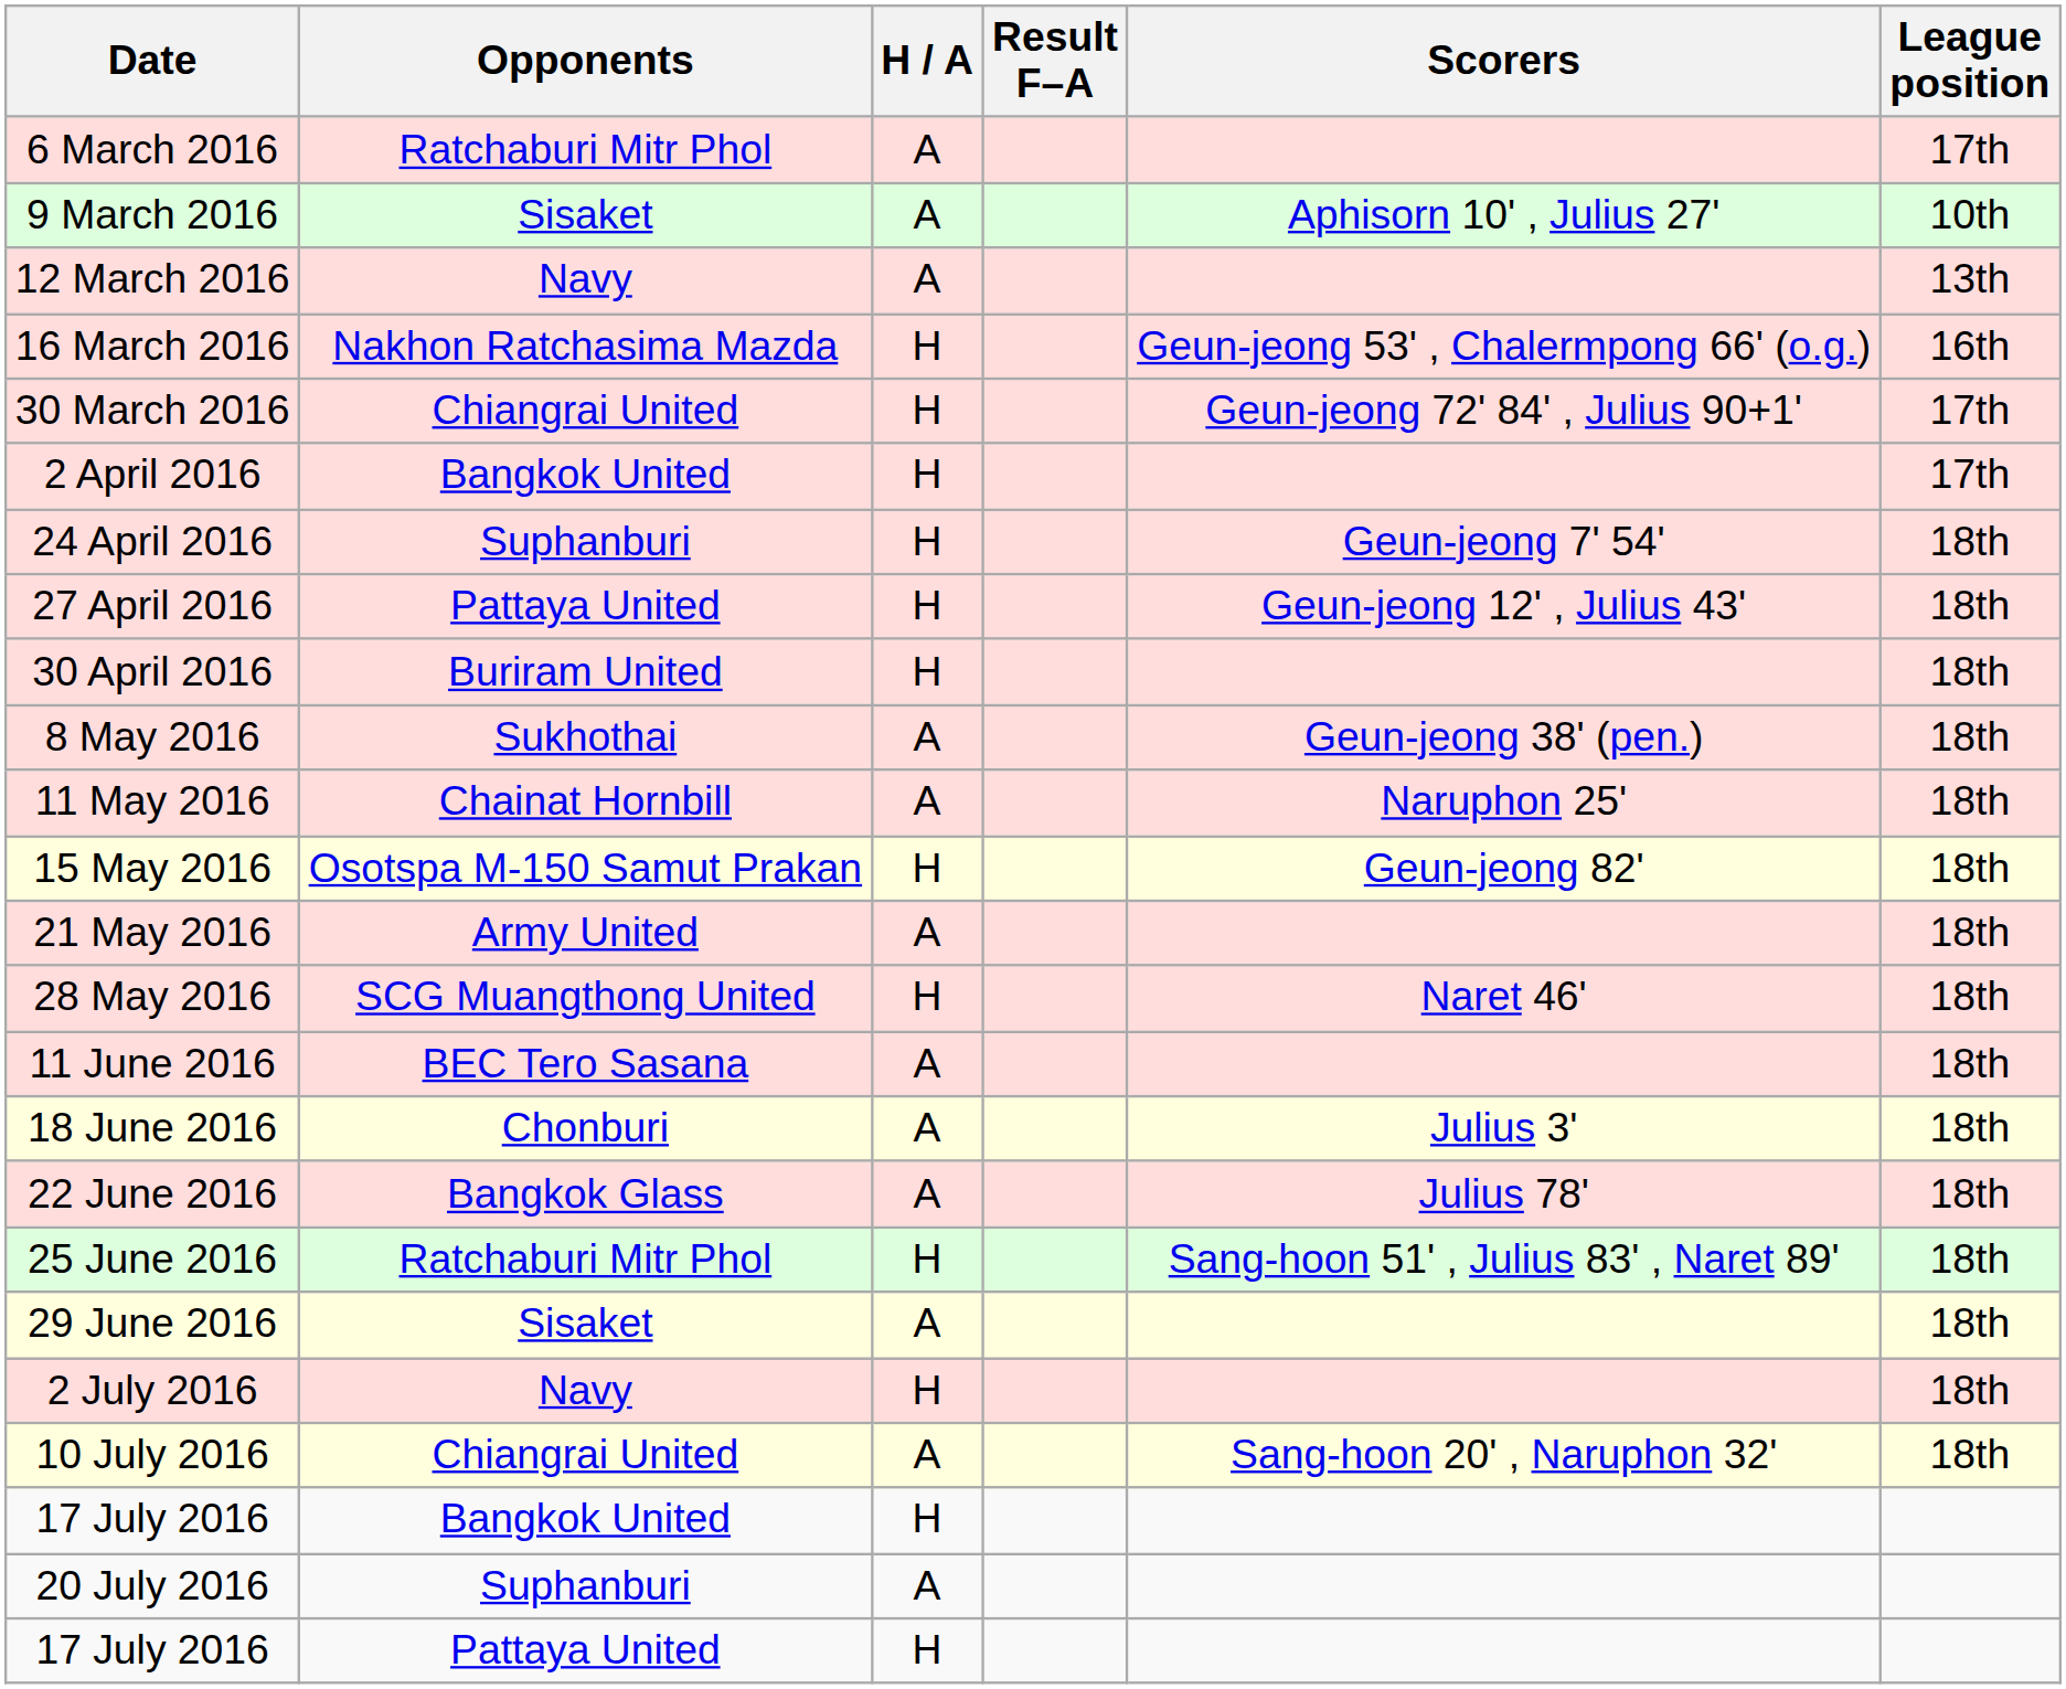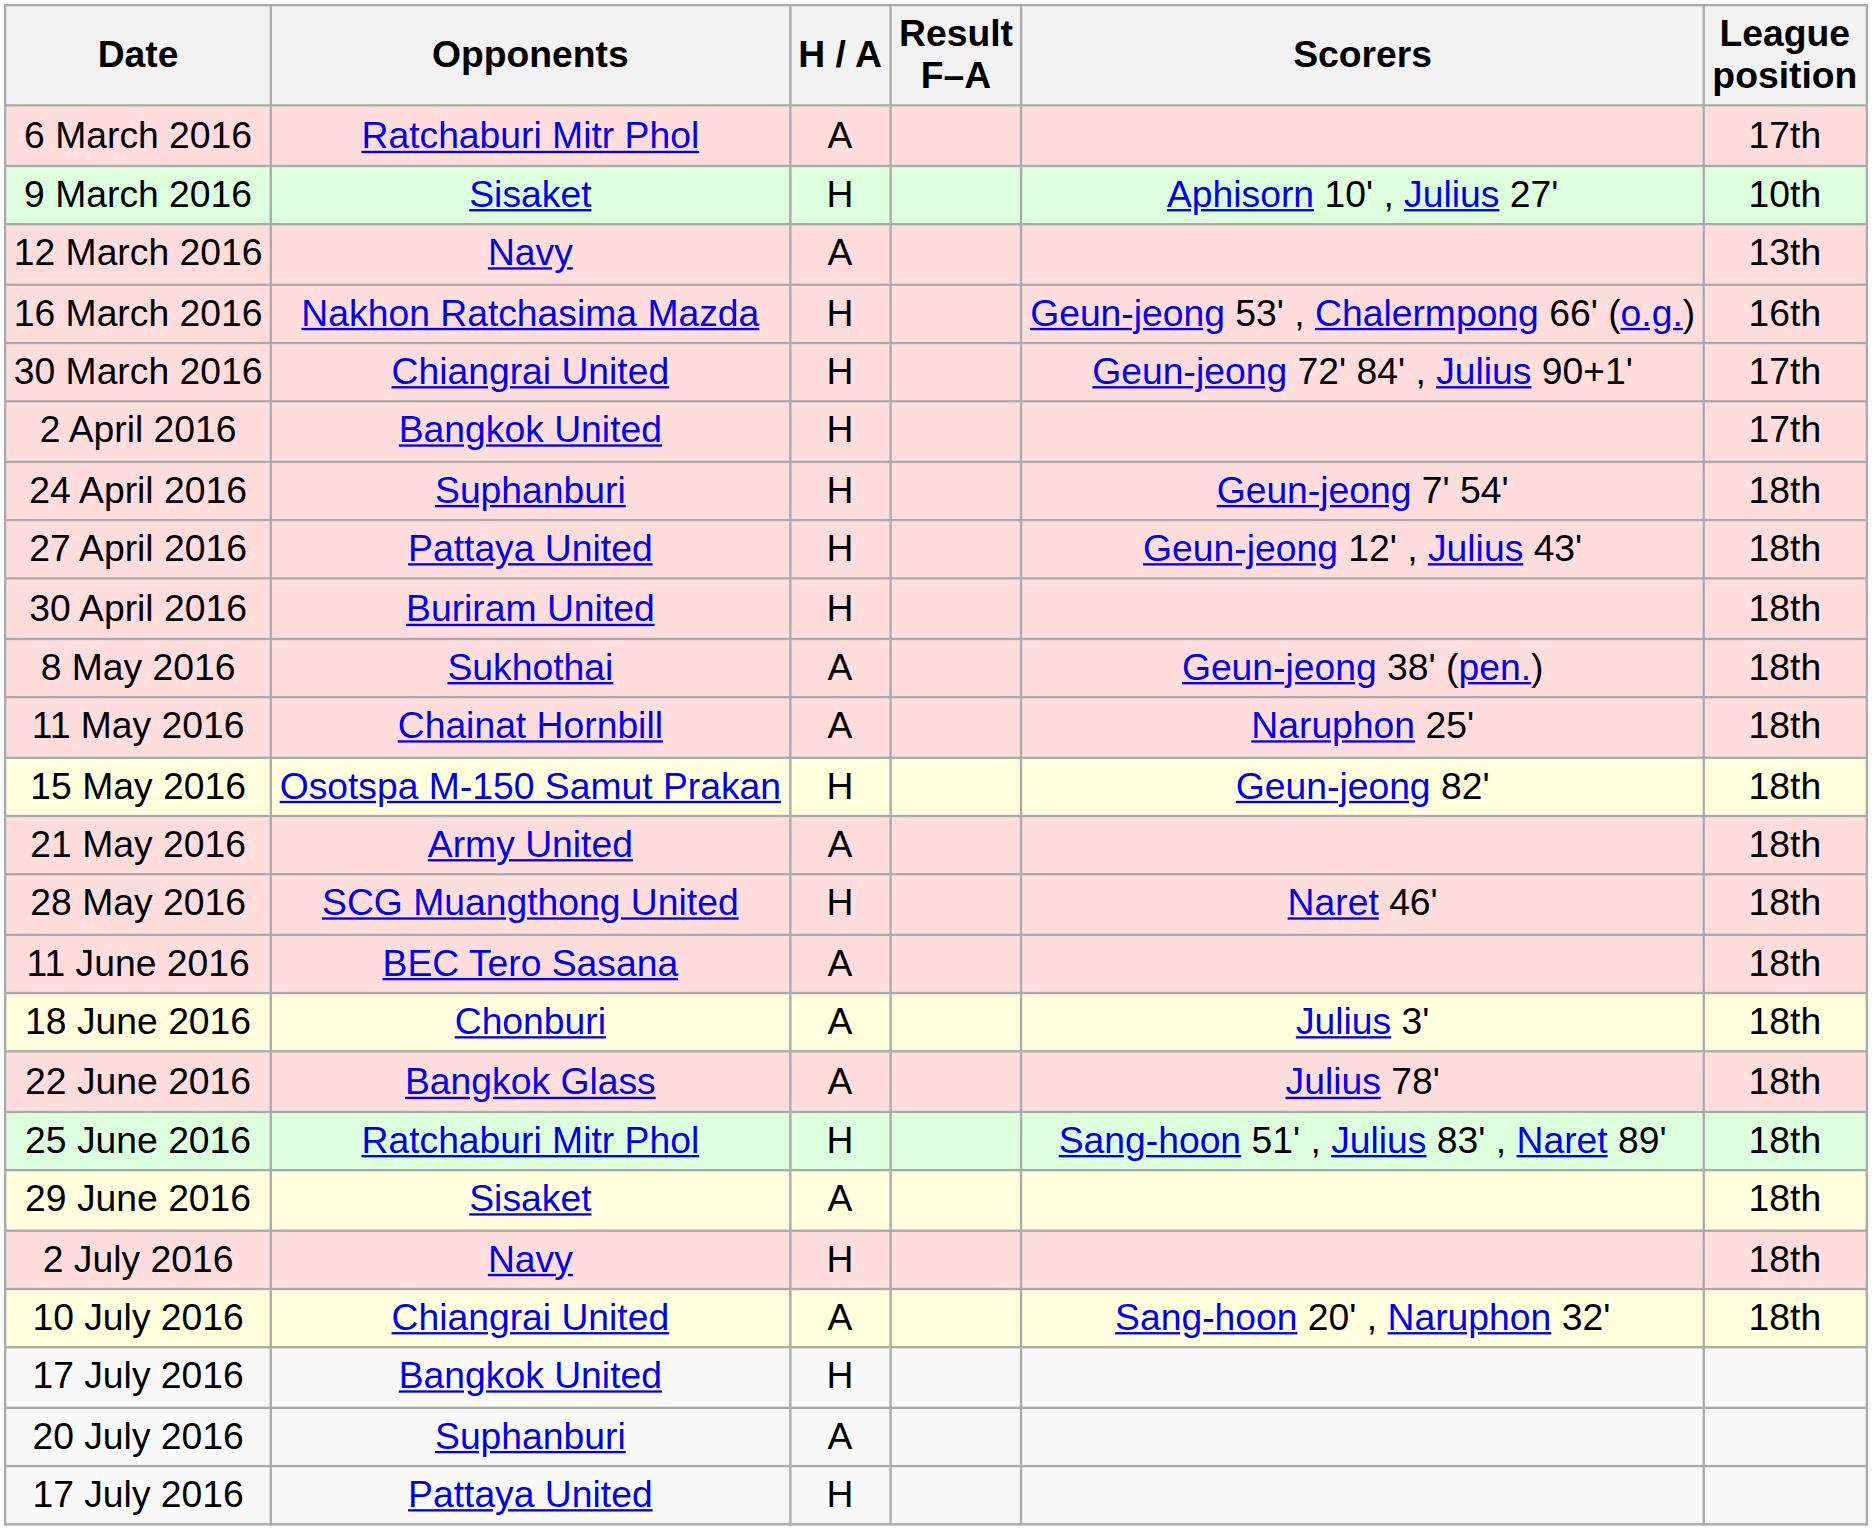 <table class="wikitable" style="text-align:center">
 <tr>
 <th>Date</th>
 <th>Opponents</th>
 <th>H / A</th>
 <th>Result<br>F–A</th>
 <th>Scorers</th>
 <th>League<br>position</th>
 </tr>
 <tr bgcolor="#ffdddd">
 <td>6 March 2016</td>
 <td><a href='#'>Ratchaburi Mitr Phol</a></td>
 <td>A</td>
 <td> </td>
 <td></td>
 <td>17th</td>
 </tr>
 <tr bgcolor="#ddffdd">
 <td>9 March 2016</td>
 <td><a href='#'>Sisaket</a></td>
-<td>A</td>
+<td>H</td>
 <td> </td>
 <td><a href='#'>Aphisorn</a> 10' , <a href='#'>Julius</a> 27'</td>
 <td>10th</td>
 </tr>
 <tr bgcolor="#ffdddd">
 <td>12 March 2016</td>
 <td><a href='#'>Navy</a></td>
 <td>A</td>
 <td> </td>
 <td></td>
 <td>13th</td>
 </tr>
 <tr bgcolor="#ffdddd">
 <td>16 March 2016</td>
 <td><a href='#'>Nakhon Ratchasima Mazda</a></td>
 <td>H</td>
 <td></td>
 <td><a href='#'>Geun-jeong</a> 53' , <a href='#'>Chalermpong</a> 66' (<a href='#'>o.g.</a>)</td>
 <td>16th</td>
 </tr>
 <tr bgcolor="#ffdddd">
 <td>30 March 2016</td>
 <td><a href='#'>Chiangrai United</a></td>
 <td>H</td>
 <td> </td>
 <td><a href='#'>Geun-jeong</a> 72' 84' , <a href='#'>Julius</a> 90+1'</td>
 <td>17th</td>
 </tr>
 <tr bgcolor="#ffdddd">
 <td>2 April 2016</td>
 <td><a href='#'>Bangkok United</a></td>
 <td>H</td>
 <td> </td>
 <td></td>
 <td>17th</td>
 </tr>
 <tr bgcolor="#ffdddd">
 <td>24 April 2016</td>
 <td><a href='#'>Suphanburi</a></td>
 <td>H</td>
 <td> </td>
 <td><a href='#'>Geun-jeong</a> 7' 54'</td>
 <td>18th</td>
 </tr>
 <tr bgcolor="#ffdddd">
 <td>27 April 2016</td>
 <td><a href='#'>Pattaya United</a></td>
 <td>H</td>
 <td> </td>
 <td><a href='#'>Geun-jeong</a> 12' , <a href='#'>Julius</a> 43'</td>
 <td>18th</td>
 </tr>
 <tr bgcolor="#ffdddd">
 <td>30 April 2016</td>
 <td><a href='#'>Buriram United</a></td>
 <td>H</td>
 <td> </td>
 <td></td>
 <td>18th</td>
 </tr>
 <tr bgcolor="#ffdddd">
 <td>8 May 2016</td>
 <td><a href='#'>Sukhothai</a></td>
 <td>A</td>
 <td> </td>
 <td><a href='#'>Geun-jeong</a> 38'  (<a href='#'>pen.</a>)</td>
 <td>18th</td>
 </tr>
 <tr bgcolor="#ffdddd">
 <td>11 May 2016</td>
 <td><a href='#'>Chainat Hornbill</a></td>
 <td>A</td>
 <td> </td>
 <td><a href='#'>Naruphon</a> 25'</td>
 <td>18th</td>
 </tr>
 <tr bgcolor="#ffffdd">
 <td>15 May 2016</td>
 <td><a href='#'>Osotspa M-150 Samut Prakan</a></td>
 <td>H</td>
 <td> </td>
 <td><a href='#'>Geun-jeong</a> 82'</td>
 <td>18th</td>
 </tr>
 <tr bgcolor="#ffdddd">
 <td>21 May 2016</td>
 <td><a href='#'>Army United</a></td>
 <td>A</td>
 <td> </td>
 <td></td>
 <td>18th</td>
 </tr>
 <tr bgcolor="#ffdddd">
 <td>28 May 2016</td>
 <td><a href='#'>SCG Muangthong United</a></td>
 <td>H</td>
 <td> </td>
 <td><a href='#'>Naret</a>  46'</td>
 <td>18th</td>
 </tr>
 <tr bgcolor="#ffdddd">
 <td>11 June 2016</td>
 <td><a href='#'>BEC Tero Sasana</a></td>
 <td>A</td>
 <td></td>
 <td></td>
 <td>18th</td>
 </tr>
 <tr bgcolor="#ffffdd">
 <td>18 June 2016</td>
 <td><a href='#'>Chonburi</a></td>
 <td>A</td>
 <td> </td>
 <td><a href='#'>Julius</a>  3'</td>
 <td>18th</td>
 </tr>
 <tr bgcolor="#ffdddd">
 <td>22 June 2016</td>
 <td><a href='#'>Bangkok Glass</a></td>
 <td>A</td>
 <td> </td>
 <td><a href='#'>Julius</a>  78'</td>
 <td>18th</td>
 </tr>
 <tr bgcolor="#ddffdd">
 <td>25 June 2016</td>
 <td><a href='#'>Ratchaburi Mitr Phol</a></td>
 <td>H</td>
 <td> </td>
 <td><a href='#'>Sang-hoon</a>  51' , <a href='#'>Julius</a>  83' , <a href='#'>Naret</a> 89'</td>
 <td>18th</td>
 </tr>
 <tr bgcolor="#ffffdd">
 <td>29 June 2016</td>
 <td><a href='#'>Sisaket</a></td>
 <td>A</td>
 <td> </td>
 <td></td>
 <td>18th</td>
 </tr>
 <tr bgcolor="#ffdddd">
 <td>2 July 2016</td>
 <td><a href='#'>Navy</a></td>
 <td>H</td>
 <td> </td>
 <td></td>
 <td>18th</td>
 </tr>
 <tr bgcolor="#ffffdd">
 <td>10 July 2016</td>
 <td><a href='#'>Chiangrai United</a></td>
 <td>A</td>
 <td> </td>
 <td><a href='#'>Sang-hoon</a>  20' , <a href='#'>Naruphon</a> 32'</td>
 <td>18th</td>
 </tr>
 <tr bgcolor=>
 <td>17 July 2016</td>
 <td><a href='#'>Bangkok United</a></td>
 <td>H</td>
 <td></td>
 <td></td>
 <td></td>
 </tr>
 <tr bgcolor=>
 <td>20 July 2016</td>
 <td><a href='#'>Suphanburi</a></td>
 <td>A</td>
 <td></td>
 <td></td>
 <td></td>
 </tr>
 <tr bgcolor=>
 <td>17 July 2016</td>
 <td><a href='#'>Pattaya United</a></td>
 <td>H</td>
 <td></td>
 <td></td>
 <td></td>
 </tr>
 </table>
